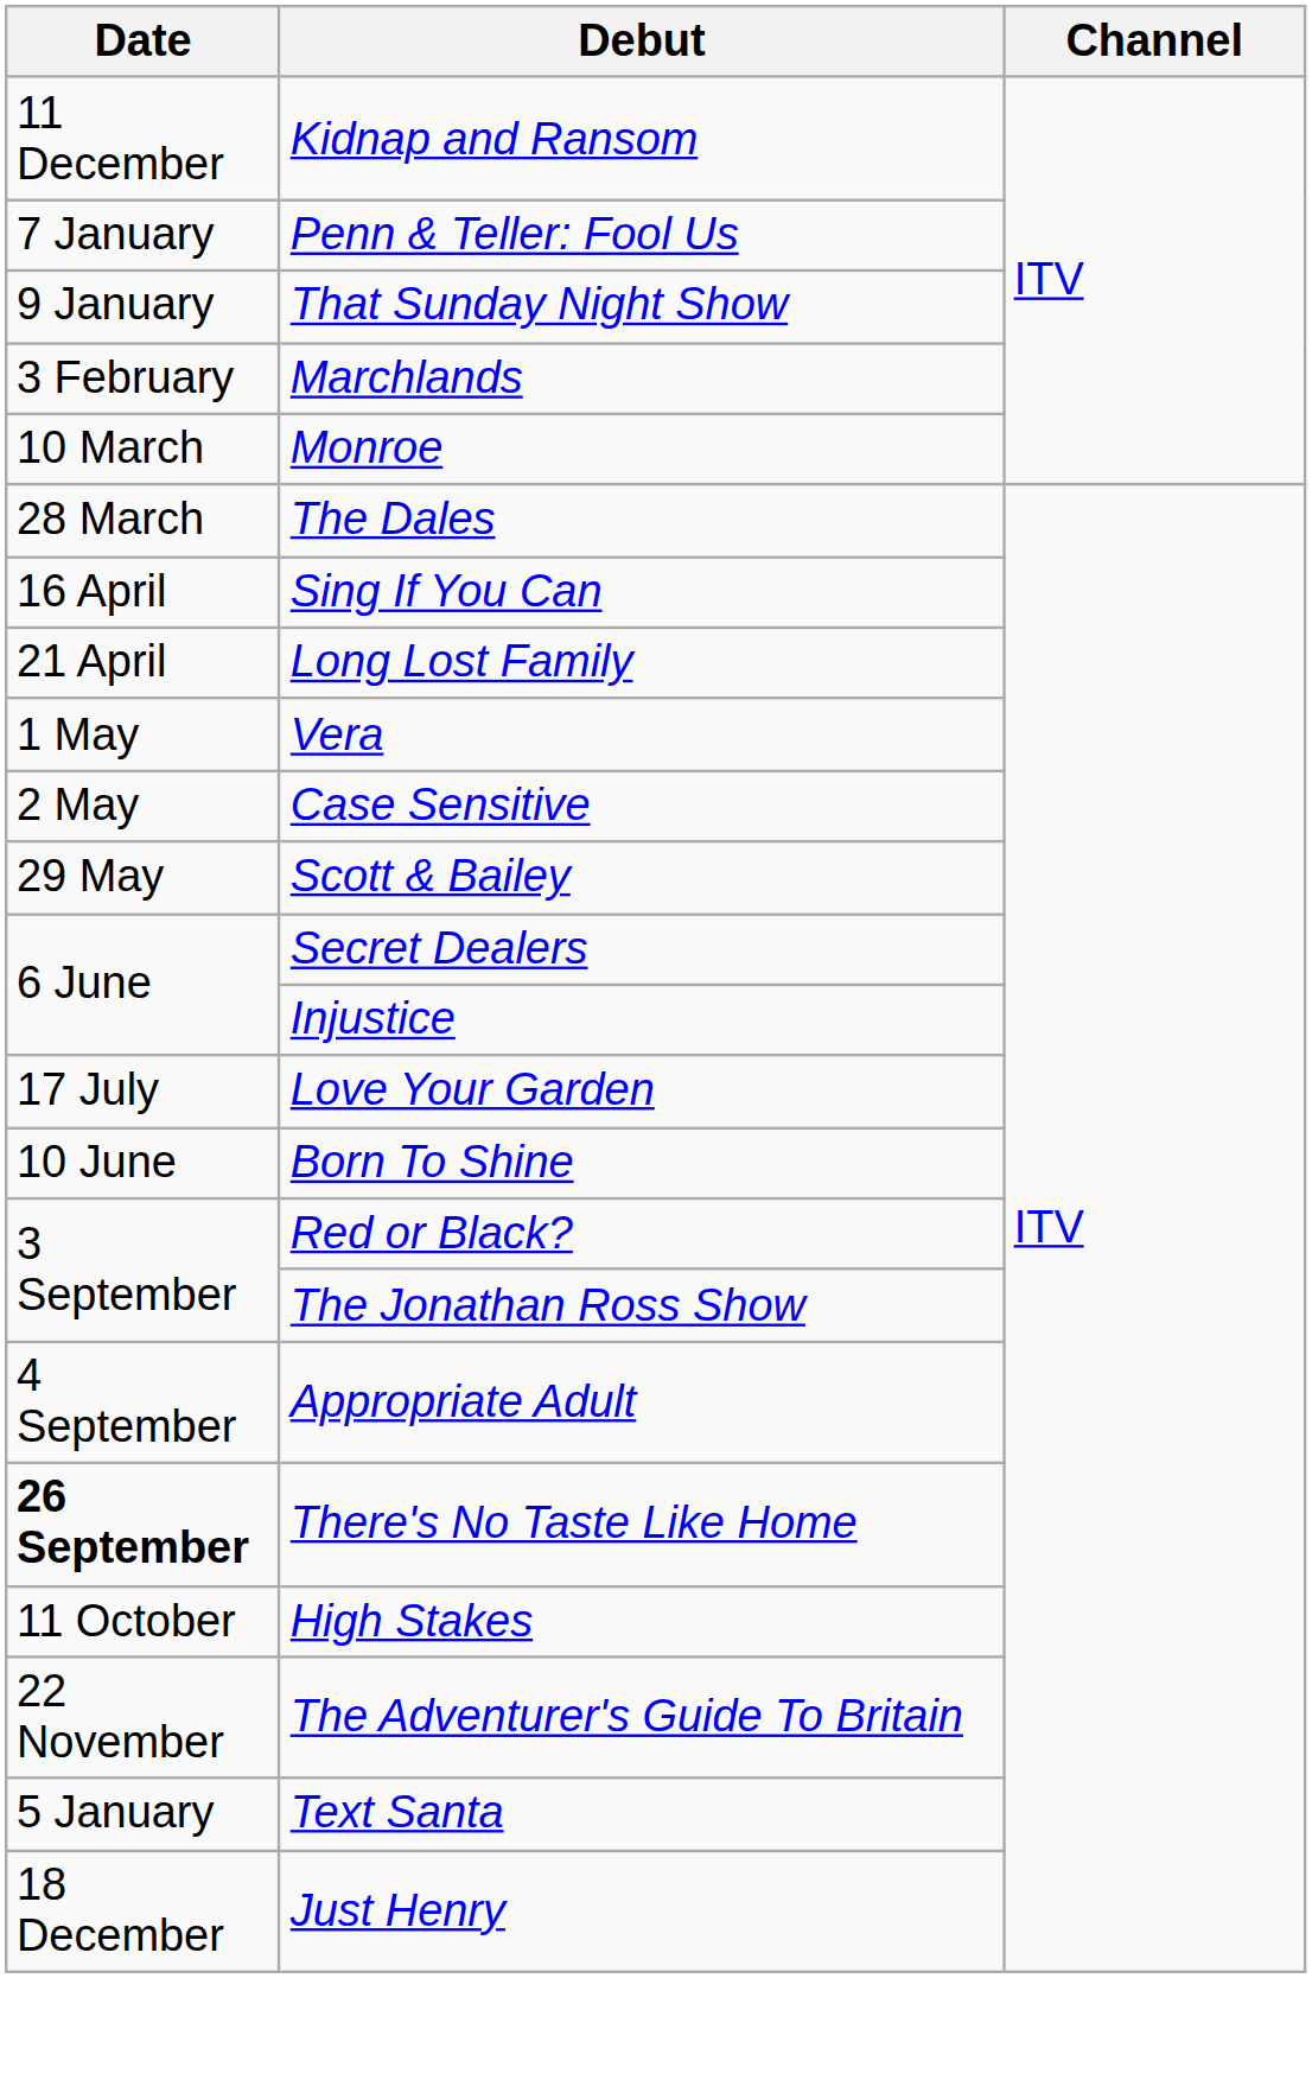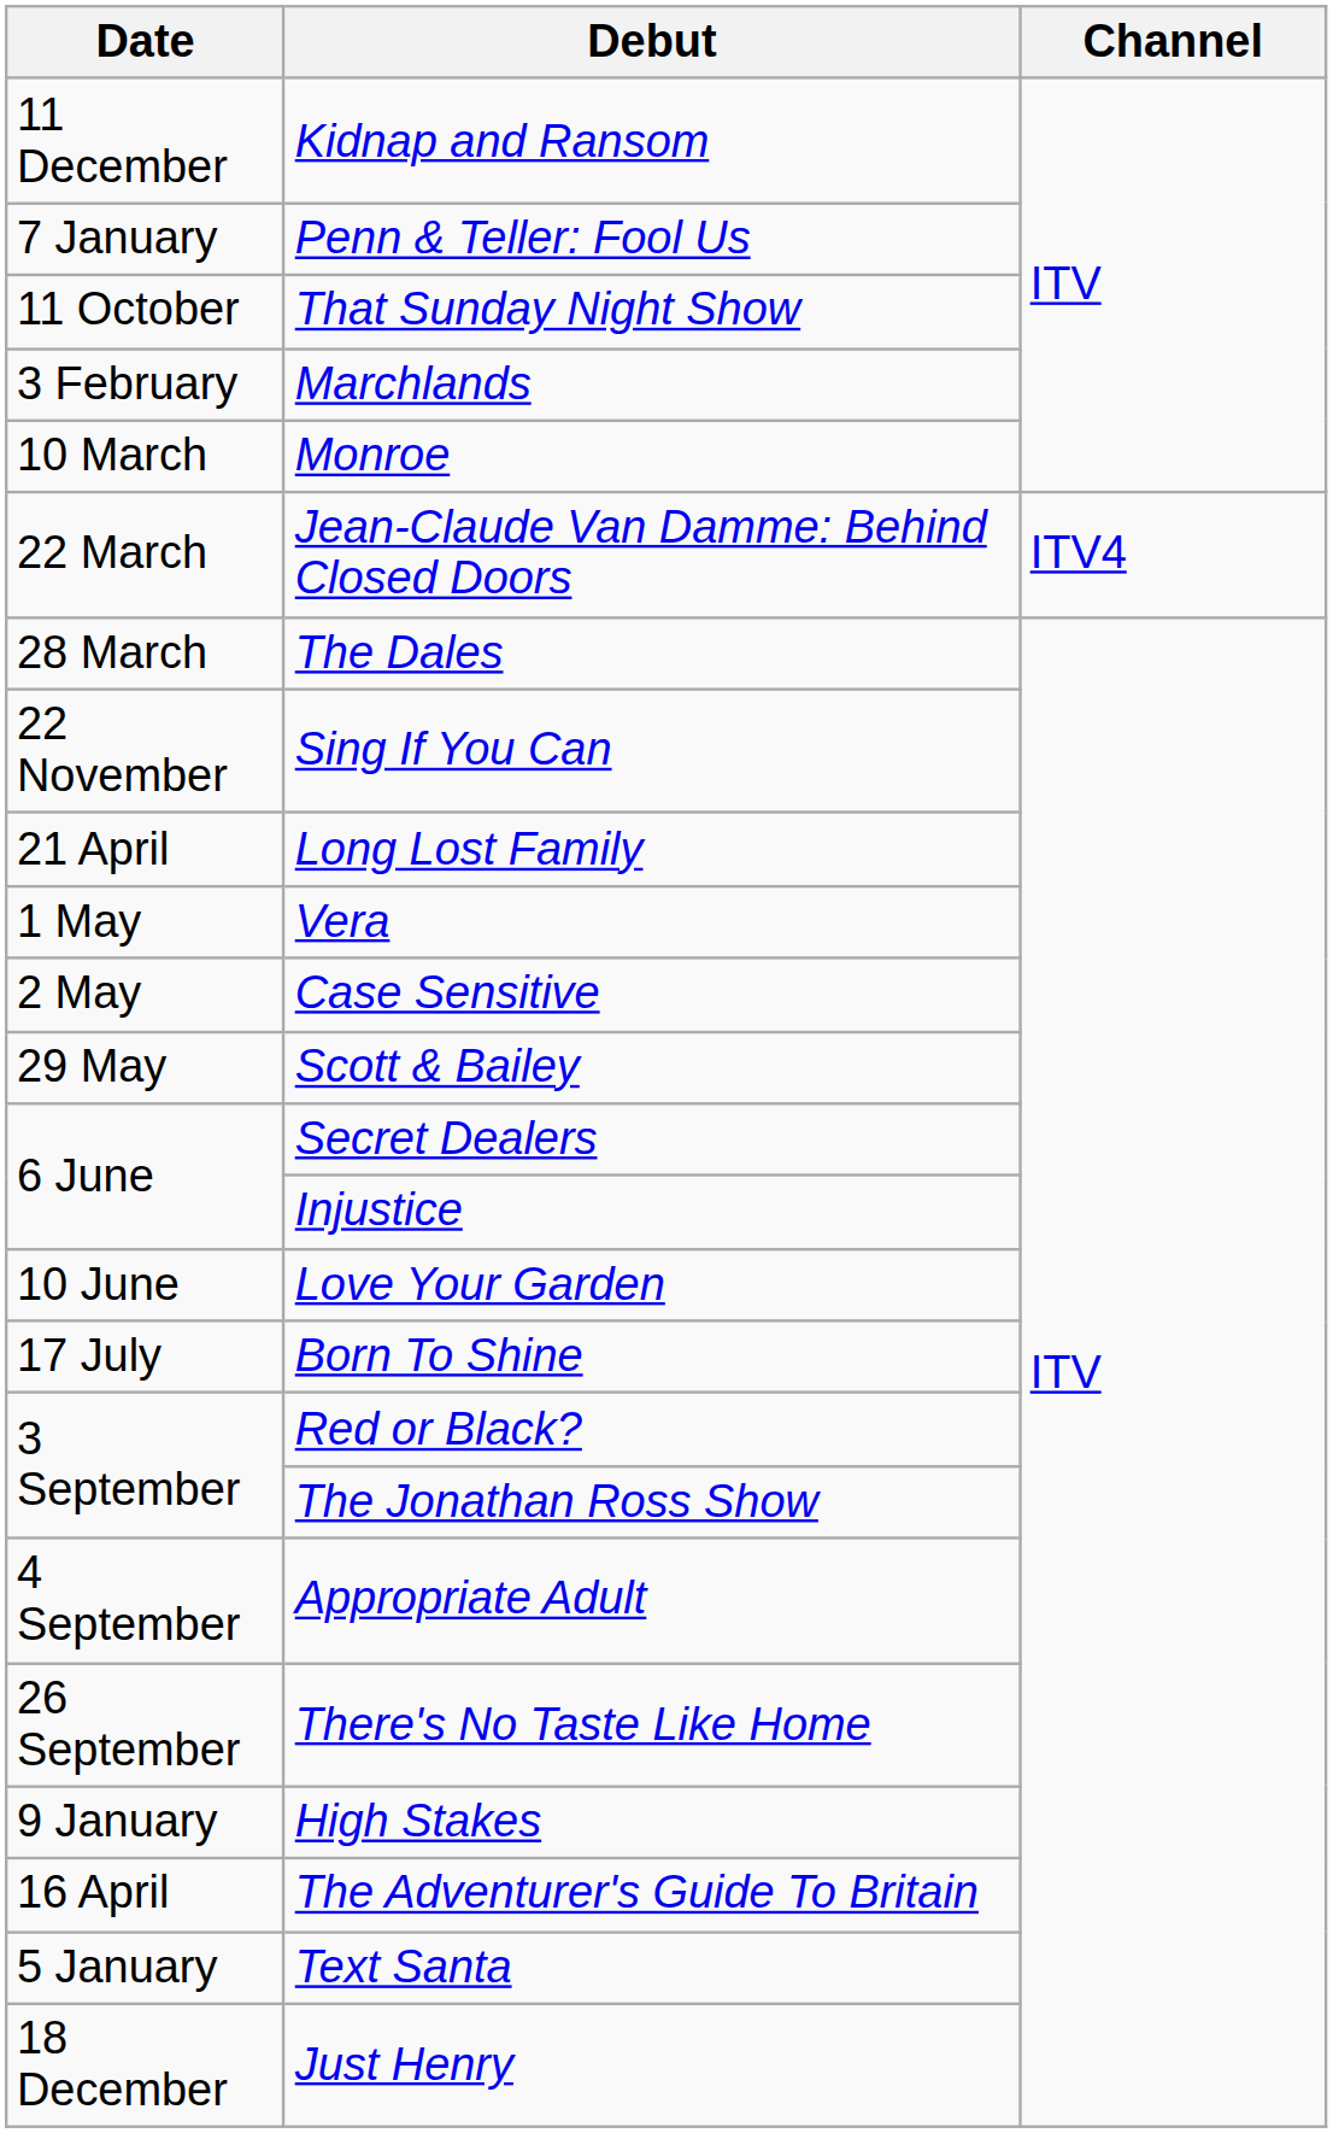 <table class="wikitable">
 <tr>
 <th width=90>Date</th>
 <th width=250>Debut</th>
 <th width=100>Channel</th>
 </tr>
 <tr>
 <td>11 December</td>
 <td><em><a href='#'>Kidnap and Ransom</a></em></td>
 <td rowspan=5><a href='#'>ITV</a></td>
 </tr>
 <tr>
 <td>7 January</td>
 <td><em><a href='#'>Penn & Teller: Fool Us</a></em></td>
 </tr>
 <tr>
-<td>9 January</td>
+<td>11 October</td>
 <td><em><a href='#'>That Sunday Night Show</a></em></td>
 </tr>
 <tr>
 <td>3 February</td>
 <td><em><a href='#'>Marchlands</a></em></td>
 </tr>
 <tr>
 <td>10 March</td>
 <td><em><a href='#'>Monroe</a></em></td>
 </tr>
 <tr>
+<td>22 March</td>
+<td><em><a href='#'>Jean-Claude Van Damme: Behind Closed Doors</a></em></td>
+<td><a href='#'>ITV4</a></td>
+</tr>
+<tr>
 <td>28 March</td>
 <td><em><a href='#'>The Dales</a></em></td>
 <td rowspan=18><a href='#'>ITV</a></td>
 </tr>
 <tr>
-<td>16 April</td>
+<td>22 November</td>
 <td><em><a href='#'>Sing If You Can</a></em></td>
 </tr>
 <tr>
 <td>21 April</td>
 <td><em><a href='#'>Long Lost Family</a></em></td>
 </tr>
 <tr>
 <td>1 May</td>
 <td><em><a href='#'>Vera</a></em></td>
 </tr>
 <tr>
 <td>2 May</td>
 <td><em><a href='#'>Case Sensitive</a></em></td>
 </tr>
 <tr>
 <td>29 May</td>
 <td><em><a href='#'>Scott & Bailey</a></em></td>
 </tr>
 <tr>
 <td rowspan=2>6 June</td>
 <td><em><a href='#'>Secret Dealers</a></em></td>
 </tr>
 <tr>
 <td><em><a href='#'>Injustice</a></em></td>
 </tr>
 <tr>
-<td>17 July</td>
+<td>10 June</td>
 <td><em><a href='#'>Love Your Garden</a></em></td>
 </tr>
 <tr>
-<td>10 June</td>
+<td>17 July</td>
 <td><em><a href='#'>Born To Shine</a></em></td>
 </tr>
 <tr>
 <td rowspan=2>3 September</td>
 <td><em><a href='#'>Red or Black?</a></em></td>
 </tr>
 <tr>
 <td><em><a href='#'>The Jonathan Ross Show</a></em></td>
 </tr>
 <tr>
 <td>4 September</td>
 <td><em><a href='#'>Appropriate Adult</a></em></td>
 </tr>
 <tr>
-<td><strong>26 September</strong></td>
+<td>26 September</td>
 <td><em><a href='#'>There's No Taste Like Home</a></em></td>
 </tr>
 <tr>
-<td>11 October</td>
+<td>9 January</td>
 <td><em><a href='#'>High Stakes</a></em></td>
 </tr>
 <tr>
-<td>22 November</td>
+<td>16 April</td>
 <td><em><a href='#'>The Adventurer's Guide To Britain</a></em></td>
 </tr>
 <tr>
 <td>5 January</td>
 <td><em><a href='#'>Text Santa</a></em></td>
 </tr>
 <tr>
 <td>18 December</td>
 <td><em><a href='#'>Just Henry</a></em></td>
 </tr>
 </table>
